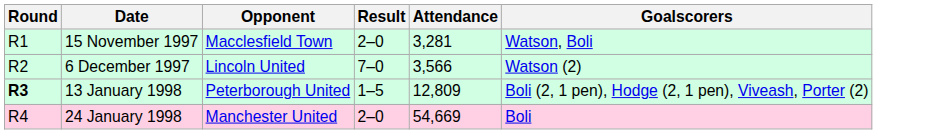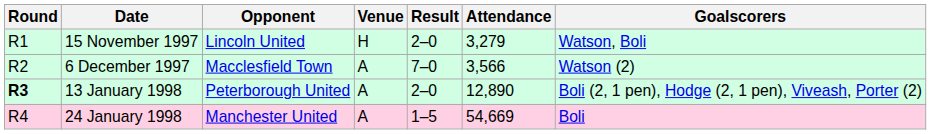 <table class="wikitable">
 <tr>
 <th>Round</th>
 <th>Date</th>
 <th>Opponent</th>
+<th>Venue</th>
 <th>Result</th>
 <th>Attendance</th>
 <th>Goalscorers</th>
 </tr>
 <tr style="background-color: #d0ffe3;">
 <td>R1</td>
 <td>15 November 1997</td>
-<td><a href='#'>Macclesfield Town</a></td>
+<td><a href='#'>Lincoln United</a></td>
+<td>H</td>
 <td>2–0</td>
-<td>3,281</td>
+<td>3,279</td>
 <td><a href='#'>Watson</a>, <a href='#'>Boli</a></td>
 </tr>
 <tr style="background-color: #d0ffe3;">
 <td>R2</td>
 <td>6 December 1997</td>
-<td><a href='#'>Lincoln United</a></td>
+<td><a href='#'>Macclesfield Town</a></td>
+<td>A</td>
 <td>7–0</td>
 <td>3,566</td>
 <td><a href='#'>Watson</a> (2)</td>
 </tr>
 <tr style="background-color: #d0ffe3;">
 <td><strong>R3</strong></td>
 <td>13 January 1998</td>
 <td><a href='#'>Peterborough United</a></td>
-<td>1–5</td>
-<td>12,809</td>
+<td>A</td>
+<td>2–0</td>
+<td>12,890</td>
 <td><a href='#'>Boli</a> (2, 1 pen), <a href='#'>Hodge</a> (2, 1 pen), <a href='#'>Viveash</a>, <a href='#'>Porter</a> (2)</td>
 </tr>
 <tr style="background-color: #ffd0e3;">
 <td>R4</td>
 <td>24 January 1998</td>
 <td><a href='#'>Manchester United</a></td>
-<td>2–0</td>
+<td>A</td>
+<td>1–5</td>
 <td>54,669</td>
 <td><a href='#'>Boli</a></td>
 </tr>
 </table>
